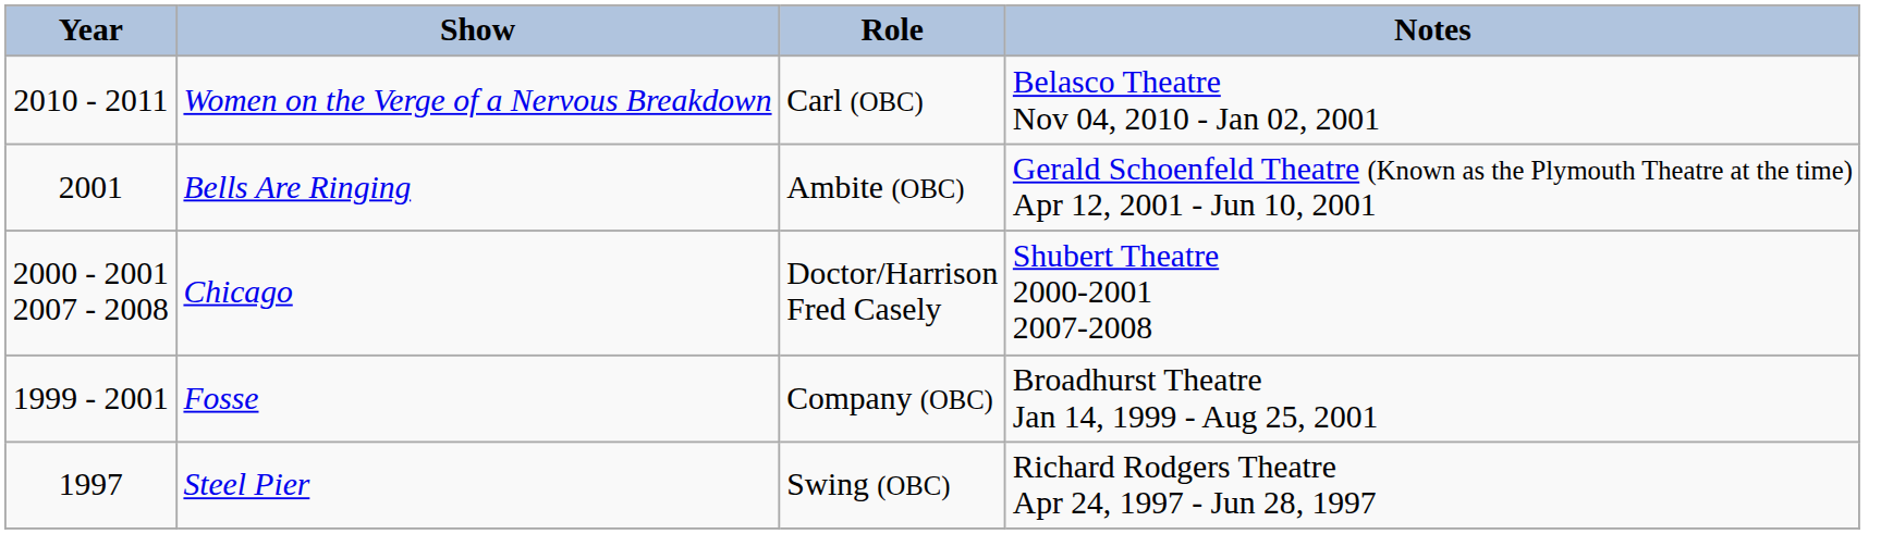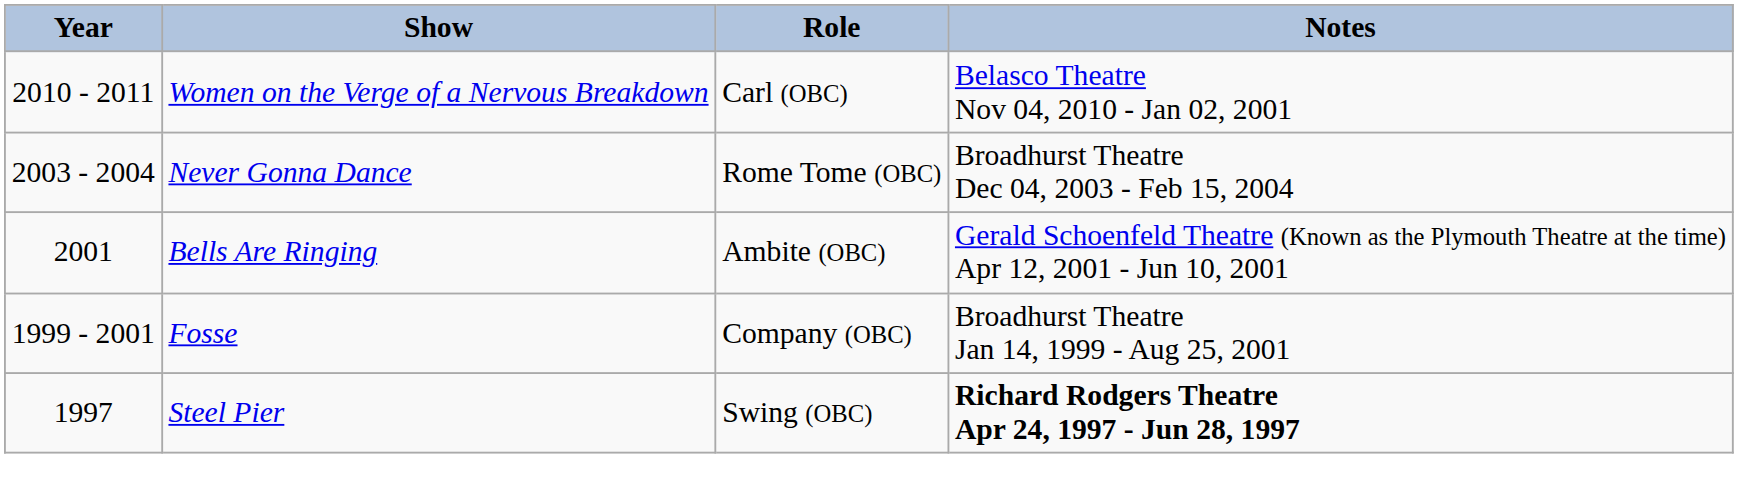 <table class="wikitable" style="font-size:90%width:60%;">
 <tr style="text-align:center;">
 <th style="background:#B0C4DE;">Year</th>
 <th style="background:#B0C4DE;">Show</th>
 <th style="background:#B0C4DE;">Role</th>
 <th style="background:#B0C4DE;">Notes</th>
 </tr>
 <tr>
 <td style="text-align:center;">2010 - 2011</td>
 <td><em><a href='#'>Women on the Verge of a Nervous Breakdown</a></em></td>
 <td>Carl <small>(OBC)</small></td>
 <td><a href='#'>Belasco Theatre</a> <br>  Nov 04, 2010 - Jan 02, 2001</td>
 </tr>
 <tr>
+<td style="text-align:center;">2003 - 2004</td>
+<td><em><a href='#'>Never Gonna Dance</a></em></td>
+<td>Rome Tome <small>(OBC)</small></td>
+<td>Broadhurst Theatre <br> Dec 04, 2003 - Feb 15, 2004</td>
+</tr>
+<tr>
 <td style="text-align:center;">2001</td>
 <td><a href='#'><em>Bells Are Ringing</em></a></td>
 <td>Ambite <small>(OBC)</small></td>
 <td><a href='#'>Gerald Schoenfeld Theatre</a> <small>(Known as the Plymouth Theatre at the time)</small> <br> Apr 12, 2001 - Jun 10, 2001</td>
-</tr>
-<tr>
-<td style="text-align:center;">2000 - 2001 <br> 2007 - 2008</td>
-<td><a href='#'><em>Chicago</em></a></td>
-<td>Doctor/Harrison <br> Fred Casely</td>
-<td><a href='#'>Shubert Theatre</a> <br> 2000-2001 <br> 2007-2008</td>
 </tr>
 <tr>
 <td style="text-align:center;">1999 - 2001</td>
 <td><em><a href='#'>Fosse</a></em></td>
 <td>Company <small>(OBC)</small></td>
 <td>Broadhurst Theatre <br> Jan 14, 1999 - Aug 25, 2001</td>
 </tr>
 <tr>
 <td style="text-align:center;">1997</td>
 <td><em><a href='#'>Steel Pier</a></em></td>
 <td>Swing <small>(OBC)</small></td>
-<td>Richard Rodgers Theatre <br> Apr 24, 1997 - Jun 28, 1997</td>
+<td><strong>Richard Rodgers Theatre <br> Apr 24, 1997 - Jun 28, 1997</strong></td>
 </tr>
 </table>
